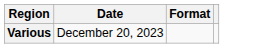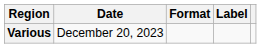 <table class="wikitable plainrowheaders">
 <tr>
 <th scope="col">Region</th>
 <th scope="col">Date</th>
 <th scope="col">Format</th>
+<th scope="col">Label</th>
 <th scope="col"></th>
 </tr>
 <tr>
 <th scope="row">Various</th>
 <td>December 20, 2023</td>
 <td></td>
+<td></td>
 <td align="center"></td>
 </tr>
 </table>
